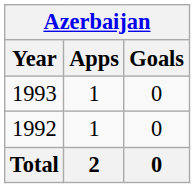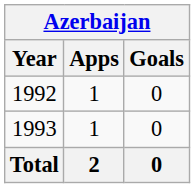 <table class="wikitable" style="text-align:center">
 <tr>
 <th colspan=3><a href='#'>Azerbaijan</a></th>
 </tr>
 <tr>
 <th>Year</th>
 <th>Apps</th>
 <th>Goals</th>
 </tr>
 <tr>
-<td>1993</td>
+<td>1992</td>
 <td>1</td>
 <td>0</td>
 </tr>
 <tr>
-<td>1992</td>
+<td>1993</td>
 <td>1</td>
 <td>0</td>
 </tr>
 <tr>
 <th>Total</th>
 <th>2</th>
 <th>0</th>
 </tr>
 </table>
